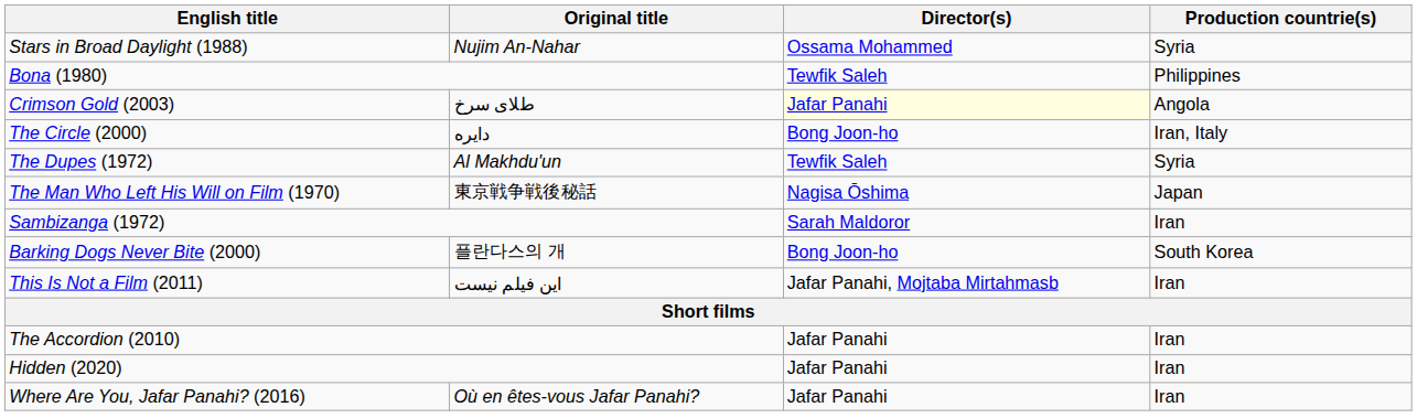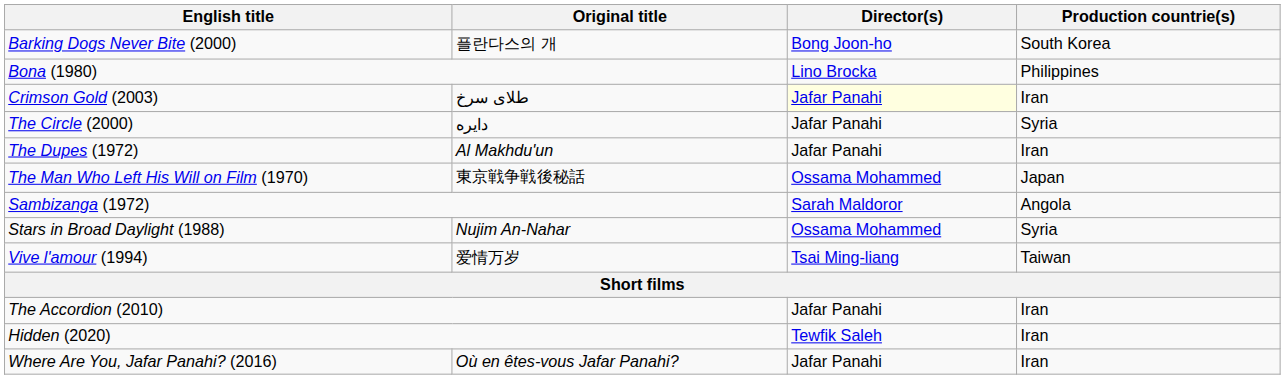 <table class="sortable wikitable" style="width:100%; margin-bottom:4px">
 <tr>
 <th scope="col">English title</th>
 <th scope="col">Original title</th>
 <th scope="col">Director(s)</th>
 <th scope="col">Production countrie(s)</th>
 </tr>
 <tr>
+<td><em><a href='#'>Barking Dogs Never Bite</a></em> (2000)</td>
+<td>플란다스의 개</td>
+<td><a href='#'>Bong Joon-ho</a></td>
+<td>South Korea</td>
+</tr>
+<tr>
+<td colspan="2"><em><a href='#'>Bona</a></em> (1980)</td>
+<td><a href='#'>Lino Brocka</a></td>
+<td>Philippines</td>
+</tr>
+<tr>
+<td><em><a href='#'>Crimson Gold</a></em> (2003)</td>
+<td>طلای سرخ</td>
+<td style="background: lightyellow;"><a href='#'>Jafar Panahi</a></td>
+<td>Iran</td>
+</tr>
+<tr>
+<td><em><a href='#'>The Circle</a></em> (2000)</td>
+<td>دایره</td>
+<td>Jafar Panahi</td>
+<td>Syria</td>
+</tr>
+<tr>
+<td><em><a href='#'>The Dupes</a></em> (1972)</td>
+<td><em>Al Makhdu'un</em></td>
+<td>Jafar Panahi</td>
+<td>Iran</td>
+</tr>
+<tr>
+<td><em><a href='#'>The Man Who Left His Will on Film</a></em> (1970)</td>
+<td>東京戦争戦後秘話</td>
+<td><a href='#'>Ossama Mohammed</a></td>
+<td>Japan</td>
+</tr>
+<tr>
+<td colspan="2"><em><a href='#'>Sambizanga</a></em> (1972)</td>
+<td><a href='#'>Sarah Maldoror</a></td>
+<td>Angola</td>
+</tr>
+<tr>
 <td><em>Stars in Broad Daylight</em> (1988) </td>
 <td><em>Nujim An-Nahar</em></td>
 <td><a href='#'>Ossama Mohammed</a></td>
 <td>Syria</td>
 </tr>
 <tr>
-<td colspan="2"><em><a href='#'>Bona</a></em> (1980)</td>
-<td><a href='#'>Tewfik Saleh</a></td>
-<td>Philippines</td>
-</tr>
-<tr>
-<td><em><a href='#'>Crimson Gold</a></em> (2003)</td>
-<td>طلای سرخ</td>
-<td style="background: lightyellow;"><a href='#'>Jafar Panahi</a></td>
-<td>Angola</td>
-</tr>
-<tr>
-<td><em><a href='#'>The Circle</a></em> (2000)</td>
-<td>دایره</td>
-<td><a href='#'>Bong Joon-ho</a></td>
-<td>Iran, Italy</td>
-</tr>
-<tr>
-<td><em><a href='#'>The Dupes</a></em> (1972)</td>
-<td><em>Al Makhdu'un</em></td>
-<td><a href='#'>Tewfik Saleh</a></td>
-<td>Syria</td>
-</tr>
-<tr>
-<td><em><a href='#'>The Man Who Left His Will on Film</a></em> (1970)</td>
-<td>東京戦争戦後秘話</td>
-<td><a href='#'>Nagisa Ōshima</a></td>
-<td>Japan</td>
-</tr>
-<tr>
-<td colspan="2"><em><a href='#'>Sambizanga</a></em> (1972)</td>
-<td><a href='#'>Sarah Maldoror</a></td>
-<td>Iran</td>
-</tr>
-<tr>
-<td><em><a href='#'>Barking Dogs Never Bite</a></em> (2000)</td>
-<td>플란다스의 개</td>
-<td><a href='#'>Bong Joon-ho</a></td>
-<td>South Korea</td>
-</tr>
-<tr>
-<td><em><a href='#'>This Is Not a Film</a></em> (2011)</td>
-<td>این فیلم نیست</td>
-<td>Jafar Panahi, <a href='#'>Mojtaba Mirtahmasb</a></td>
-<td>Iran</td>
+<td><em><a href='#'>Vive l'amour</a></em> (1994)</td>
+<td>爱情万岁</td>
+<td><a href='#'>Tsai Ming-liang</a></td>
+<td>Taiwan</td>
 </tr>
 <tr>
 <th colspan="4">Short films</th>
 </tr>
 <tr>
 <td colspan="2"><em>The Accordion</em> (2010)</td>
 <td>Jafar Panahi</td>
 <td>Iran</td>
 </tr>
 <tr>
 <td colspan="2"><em>Hidden</em> (2020)</td>
-<td>Jafar Panahi</td>
+<td><a href='#'>Tewfik Saleh</a></td>
 <td>Iran</td>
 </tr>
 <tr>
 <td><em>Where Are You, Jafar Panahi?</em> (2016)</td>
 <td><em>Où en êtes-vous Jafar Panahi?</em></td>
 <td>Jafar Panahi</td>
 <td>Iran</td>
 </tr>
 </table>
